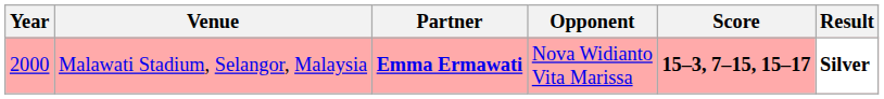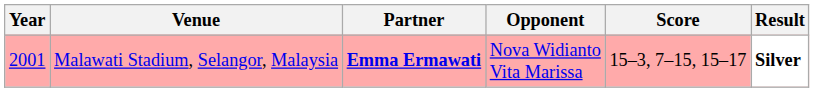 <table class="sortable wikitable" style="font-size: 90%;">
 <tr>
 <th>Year</th>
 <th>Venue</th>
 <th>Partner</th>
 <th>Opponent</th>
 <th>Score</th>
 <th>Result</th>
 </tr>
 <tr style="background:#FFAAAA">
-<td align="center"><a href='#'>2000</a></td>
+<td align="center"><a href='#'>2001</a></td>
 <td align="left"><a href='#'>Malawati Stadium</a>, <a href='#'>Selangor</a>, <a href='#'>Malaysia</a></td>
 <td align="left"><strong> <a href='#'>Emma Ermawati</a></strong></td>
 <td align="left"> <a href='#'>Nova Widianto</a> <br>  <a href='#'>Vita Marissa</a></td>
-<td align="left"><strong>15–3, 7–15, 15–17</strong></td>
+<td align="left">15–3, 7–15, 15–17</td>
 <td style="text-align:left; background:white"> <strong>Silver</strong></td>
 </tr>
 </table>
